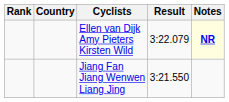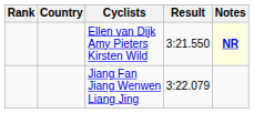 <table class="wikitable sortable" style="text-align:center;">
 <tr>
 <th>Rank</th>
 <th>Country</th>
 <th class="unsortable">Cyclists</th>
 <th>Result</th>
 <th class="unsortable">Notes</th>
 </tr>
 <tr>
 <td></td>
 <td align="left"></td>
 <td align="left"><a href='#'>Ellen van Dijk</a><br><a href='#'>Amy Pieters</a><br><a href='#'>Kirsten Wild</a></td>
-<td>3:22.079</td>
+<td>3:21.550</td>
 <td style="background: lightyellow;"><strong><a href='#'>NR</a></strong></td>
 </tr>
 <tr>
 <td></td>
 <td align="left"></td>
 <td align="left"><a href='#'>Jiang Fan</a><br><a href='#'>Jiang Wenwen</a><br><a href='#'>Liang Jing</a></td>
-<td>3:21.550</td>
+<td>3:22.079</td>
 <td></td>
 </tr>
 </table>
